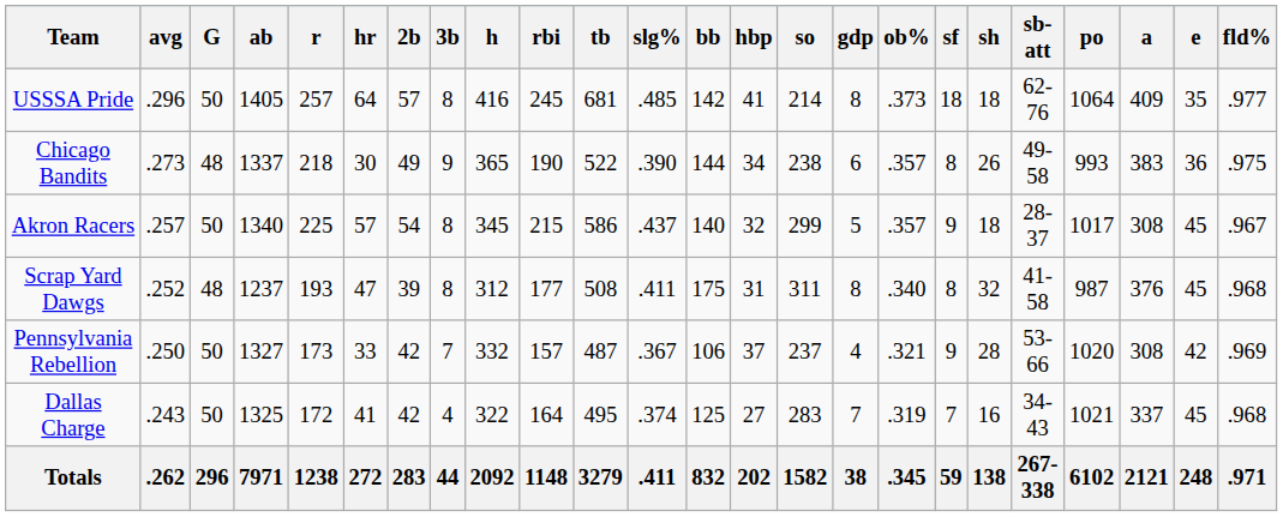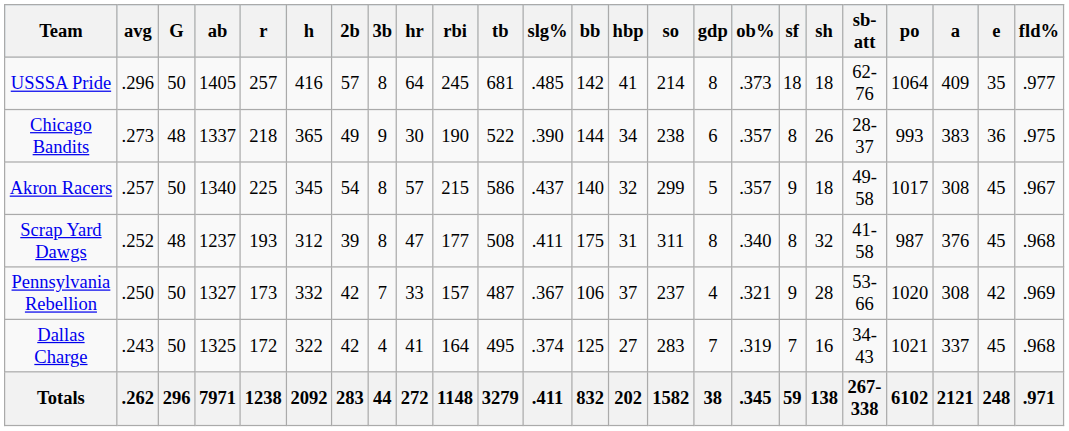 <table class="wikitable sortable" style="font-size:95%; text-align:center;">
 <tr style="background:lightblue;">
 <th>Team</th>
 <th>avg</th>
 <th>G</th>
 <th>ab</th>
 <th>r</th>
-<th>hr</th>
+<th>h</th>
 <th>2b</th>
 <th>3b</th>
-<th>h</th>
+<th>hr</th>
 <th>rbi</th>
 <th>tb</th>
 <th>slg%</th>
 <th>bb</th>
 <th>hbp</th>
 <th>so</th>
 <th>gdp</th>
 <th>ob%</th>
 <th>sf</th>
 <th>sh</th>
 <th>sb-att</th>
 <th>po</th>
 <th>a</th>
 <th>e</th>
 <th>fld%</th>
 </tr>
 <tr>
 <td><a href='#'>USSSA Pride</a></td>
 <td>.296</td>
 <td>50</td>
 <td>1405</td>
 <td>257</td>
-<td>64</td>
+<td>416</td>
 <td>57</td>
 <td>8</td>
-<td>416</td>
+<td>64</td>
 <td>245</td>
 <td>681</td>
 <td>.485</td>
 <td>142</td>
 <td>41</td>
 <td>214</td>
 <td>8</td>
 <td>.373</td>
 <td>18</td>
 <td>18</td>
 <td>62-76</td>
 <td>1064</td>
 <td>409</td>
 <td>35</td>
 <td>.977</td>
 </tr>
 <tr>
 <td><a href='#'>Chicago Bandits</a></td>
 <td>.273</td>
 <td>48</td>
 <td>1337</td>
 <td>218</td>
-<td>30</td>
+<td>365</td>
 <td>49</td>
 <td>9</td>
-<td>365</td>
+<td>30</td>
 <td>190</td>
 <td>522</td>
 <td>.390</td>
 <td>144</td>
 <td>34</td>
 <td>238</td>
 <td>6</td>
 <td>.357</td>
 <td>8</td>
 <td>26</td>
-<td>49-58</td>
+<td>28-37</td>
 <td>993</td>
 <td>383</td>
 <td>36</td>
 <td>.975</td>
 </tr>
 <tr>
 <td><a href='#'>Akron Racers</a></td>
 <td>.257</td>
 <td>50</td>
 <td>1340</td>
 <td>225</td>
-<td>57</td>
+<td>345</td>
 <td>54</td>
 <td>8</td>
-<td>345</td>
+<td>57</td>
 <td>215</td>
 <td>586</td>
 <td>.437</td>
 <td>140</td>
 <td>32</td>
 <td>299</td>
 <td>5</td>
 <td>.357</td>
 <td>9</td>
 <td>18</td>
-<td>28-37</td>
+<td>49-58</td>
 <td>1017</td>
 <td>308</td>
 <td>45</td>
 <td>.967</td>
 </tr>
 <tr>
 <td><a href='#'>Scrap Yard Dawgs</a></td>
 <td>.252</td>
 <td>48</td>
 <td>1237</td>
 <td>193</td>
-<td>47</td>
+<td>312</td>
 <td>39</td>
 <td>8</td>
-<td>312</td>
+<td>47</td>
 <td>177</td>
 <td>508</td>
 <td>.411</td>
 <td>175</td>
 <td>31</td>
 <td>311</td>
 <td>8</td>
 <td>.340</td>
 <td>8</td>
 <td>32</td>
 <td>41-58</td>
 <td>987</td>
 <td>376</td>
 <td>45</td>
 <td>.968</td>
 </tr>
 <tr>
 <td><a href='#'>Pennsylvania Rebellion</a></td>
 <td>.250</td>
 <td>50</td>
 <td>1327</td>
 <td>173</td>
-<td>33</td>
+<td>332</td>
 <td>42</td>
 <td>7</td>
-<td>332</td>
+<td>33</td>
 <td>157</td>
 <td>487</td>
 <td>.367</td>
 <td>106</td>
 <td>37</td>
 <td>237</td>
 <td>4</td>
 <td>.321</td>
 <td>9</td>
 <td>28</td>
 <td>53-66</td>
 <td>1020</td>
 <td>308</td>
 <td>42</td>
 <td>.969</td>
 </tr>
 <tr>
 <td><a href='#'>Dallas Charge</a></td>
 <td>.243</td>
 <td>50</td>
 <td>1325</td>
 <td>172</td>
-<td>41</td>
+<td>322</td>
 <td>42</td>
 <td>4</td>
-<td>322</td>
+<td>41</td>
 <td>164</td>
 <td>495</td>
 <td>.374</td>
 <td>125</td>
 <td>27</td>
 <td>283</td>
 <td>7</td>
 <td>.319</td>
 <td>7</td>
 <td>16</td>
 <td>34-43</td>
 <td>1021</td>
 <td>337</td>
 <td>45</td>
 <td>.968</td>
 </tr>
 <tr>
 <th>Totals</th>
 <th>.262</th>
 <th>296</th>
 <th>7971</th>
 <th>1238</th>
-<th>272</th>
+<th>2092</th>
 <th>283</th>
 <th>44</th>
-<th>2092</th>
+<th>272</th>
 <th>1148</th>
 <th>3279</th>
 <th>.411</th>
 <th>832</th>
 <th>202</th>
 <th>1582</th>
 <th>38</th>
 <th>.345</th>
 <th>59</th>
 <th>138</th>
 <th>267-338</th>
 <th>6102</th>
 <th>2121</th>
 <th>248</th>
 <th>.971</th>
 </tr>
 </table>
